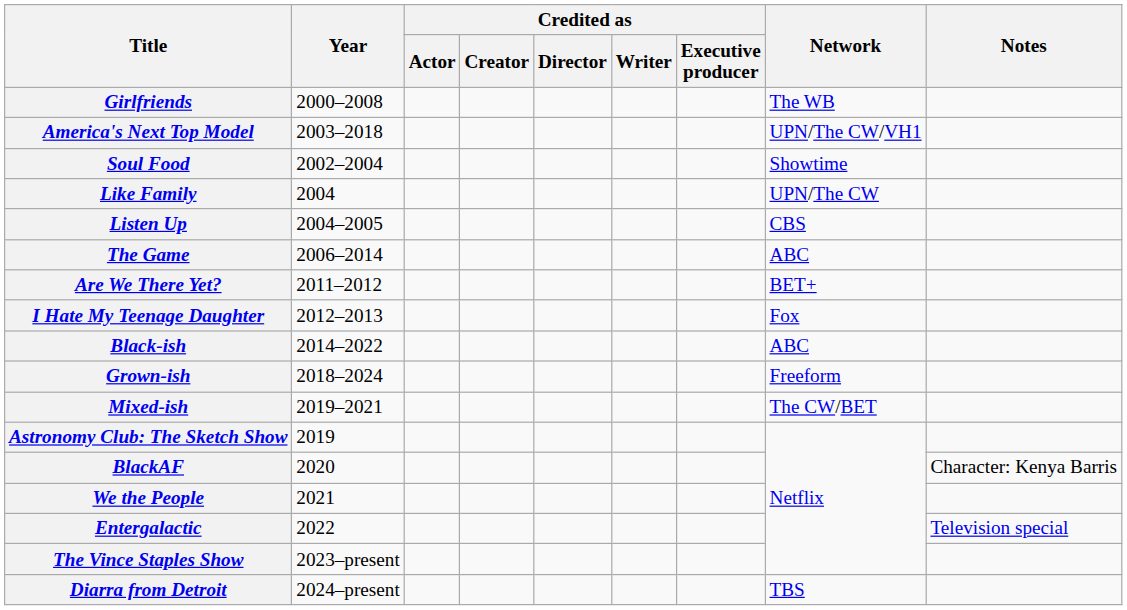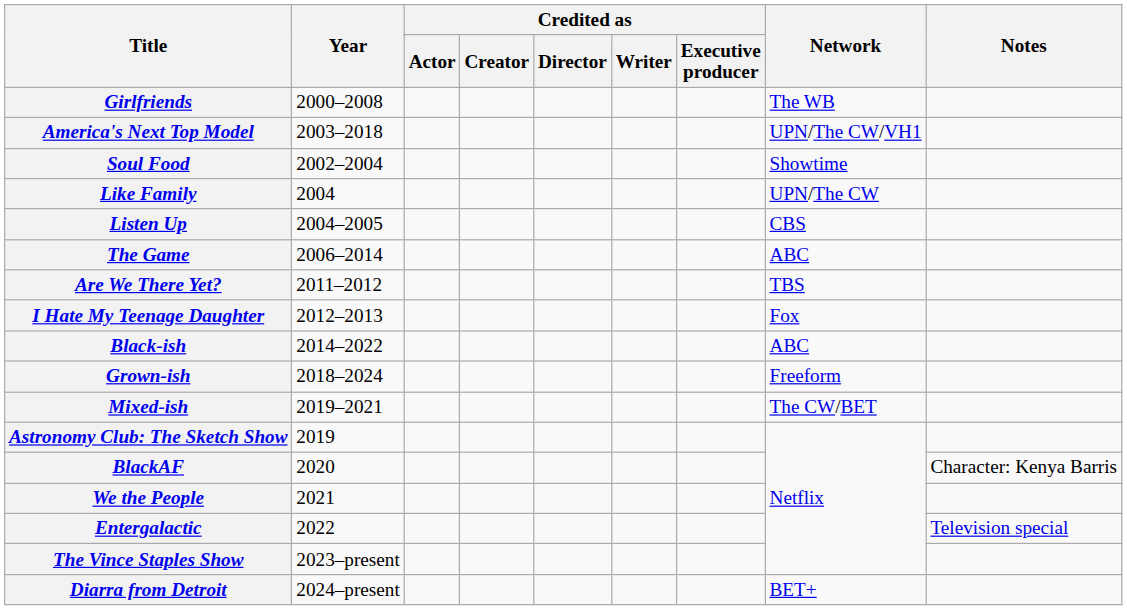 <table class="wikitable plainrowheaders sortable">
 <tr>
 <th rowspan="2" scope="col">Title</th>
 <th rowspan="2" scope="col">Year</th>
 <th colspan="5" scope="col">Credited as</th>
 <th rowspan="2" scope="col">Network</th>
 <th rowspan="2" scope="col" class="unsortable">Notes</th>
 </tr>
 <tr>
 <th>Actor</th>
 <th>Creator</th>
 <th>Director</th>
 <th>Writer</th>
 <th>Executive<br>producer</th>
 </tr>
 <tr>
 <th scope=row><em><a href='#'>Girlfriends</a></em></th>
 <td>2000–2008</td>
 <td></td>
 <td></td>
 <td></td>
 <td></td>
 <td></td>
 <td><a href='#'>The WB</a></td>
 <td></td>
 </tr>
 <tr>
 <th scope=row><em><a href='#'>America's Next Top Model</a></em></th>
 <td>2003–2018</td>
 <td></td>
 <td></td>
 <td></td>
 <td></td>
 <td></td>
 <td><a href='#'>UPN</a>/<a href='#'>The CW</a>/<a href='#'>VH1</a></td>
 <td></td>
 </tr>
 <tr>
 <th scope=row><em><a href='#'>Soul Food</a></em></th>
 <td>2002–2004</td>
 <td></td>
 <td></td>
 <td></td>
 <td></td>
 <td></td>
 <td><a href='#'>Showtime</a></td>
 <td></td>
 </tr>
 <tr>
 <th scope=row><em><a href='#'>Like Family</a></em></th>
 <td>2004</td>
 <td></td>
 <td></td>
 <td></td>
 <td></td>
 <td></td>
 <td><a href='#'>UPN</a>/<a href='#'>The CW</a></td>
 <td></td>
 </tr>
 <tr>
 <th scope=row><em><a href='#'>Listen Up</a></em></th>
 <td>2004–2005</td>
 <td></td>
 <td></td>
 <td></td>
 <td></td>
 <td></td>
 <td><a href='#'>CBS</a></td>
 <td></td>
 </tr>
 <tr>
 <th scope=row><em><a href='#'>The Game</a></em></th>
 <td>2006–2014</td>
 <td></td>
 <td></td>
 <td></td>
 <td></td>
 <td></td>
 <td><a href='#'>ABC</a></td>
 <td></td>
 </tr>
 <tr>
 <th scope=row><em><a href='#'>Are We There Yet?</a></em></th>
 <td>2011–2012</td>
 <td></td>
 <td></td>
 <td></td>
 <td></td>
 <td></td>
-<td><a href='#'>BET+</a></td>
+<td><a href='#'>TBS</a></td>
 <td></td>
 </tr>
 <tr>
 <th scope=row><em><a href='#'>I Hate My Teenage Daughter</a></em></th>
 <td>2012–2013</td>
 <td></td>
 <td></td>
 <td></td>
 <td></td>
 <td></td>
 <td><a href='#'>Fox</a></td>
 <td></td>
 </tr>
 <tr>
 <th scope=row><em><a href='#'>Black-ish</a></em></th>
 <td>2014–2022</td>
 <td></td>
 <td></td>
 <td></td>
 <td></td>
 <td></td>
 <td><a href='#'>ABC</a></td>
 <td></td>
 </tr>
 <tr>
 <th scope=row><em><a href='#'>Grown-ish</a></em></th>
 <td>2018–2024</td>
 <td></td>
 <td></td>
 <td></td>
 <td></td>
 <td></td>
 <td><a href='#'>Freeform</a></td>
 <td></td>
 </tr>
 <tr>
 <th scope=row><em><a href='#'>Mixed-ish</a></em></th>
 <td>2019–2021</td>
 <td></td>
 <td></td>
 <td></td>
 <td></td>
 <td></td>
 <td><a href='#'>The CW</a>/<a href='#'>BET</a></td>
 <td></td>
 </tr>
 <tr>
 <th scope=row><em><a href='#'>Astronomy Club: The Sketch Show</a></em></th>
 <td>2019</td>
 <td></td>
 <td></td>
 <td></td>
 <td></td>
 <td></td>
 <td rowspan="5"><a href='#'>Netflix</a></td>
 <td></td>
 </tr>
 <tr>
 <th scope=row><em><a href='#'>BlackAF</a></em></th>
 <td>2020</td>
 <td></td>
 <td></td>
 <td></td>
 <td></td>
 <td></td>
 <td>Character: Kenya Barris</td>
 </tr>
 <tr>
 <th scope=row><em><a href='#'>We the People</a></em></th>
 <td>2021</td>
 <td></td>
 <td></td>
 <td></td>
 <td></td>
 <td></td>
 <td></td>
 </tr>
 <tr>
 <th scope=row><em><a href='#'>Entergalactic</a></em></th>
 <td>2022</td>
 <td></td>
 <td></td>
 <td></td>
 <td></td>
 <td></td>
 <td><a href='#'>Television special</a></td>
 </tr>
 <tr>
 <th scope=row><em><a href='#'>The Vince Staples Show</a></em></th>
 <td>2023–present</td>
 <td></td>
 <td></td>
 <td></td>
 <td></td>
 <td></td>
 <td></td>
 </tr>
 <tr>
 <th scope=row><em><a href='#'>Diarra from Detroit</a></em></th>
 <td>2024–present</td>
 <td></td>
 <td></td>
 <td></td>
 <td></td>
 <td></td>
-<td><a href='#'>TBS</a></td>
+<td><a href='#'>BET+</a></td>
 </tr>
 </table>
